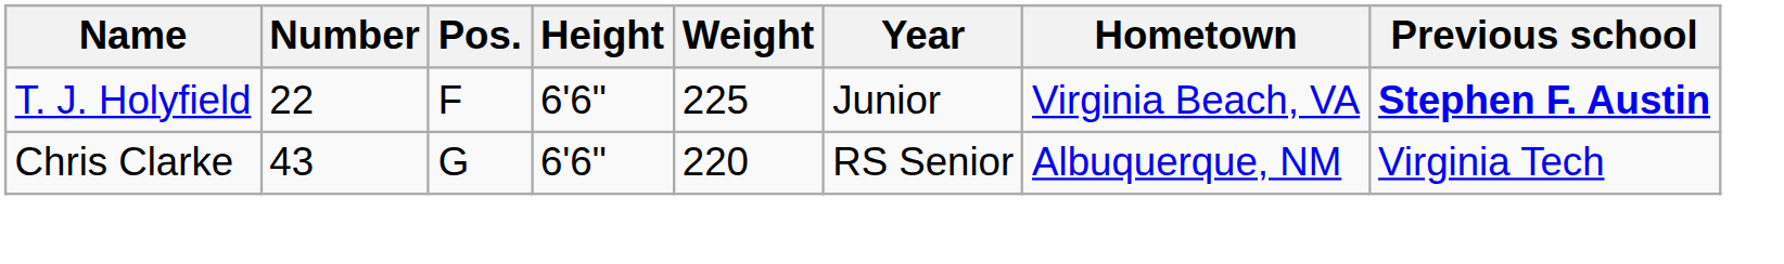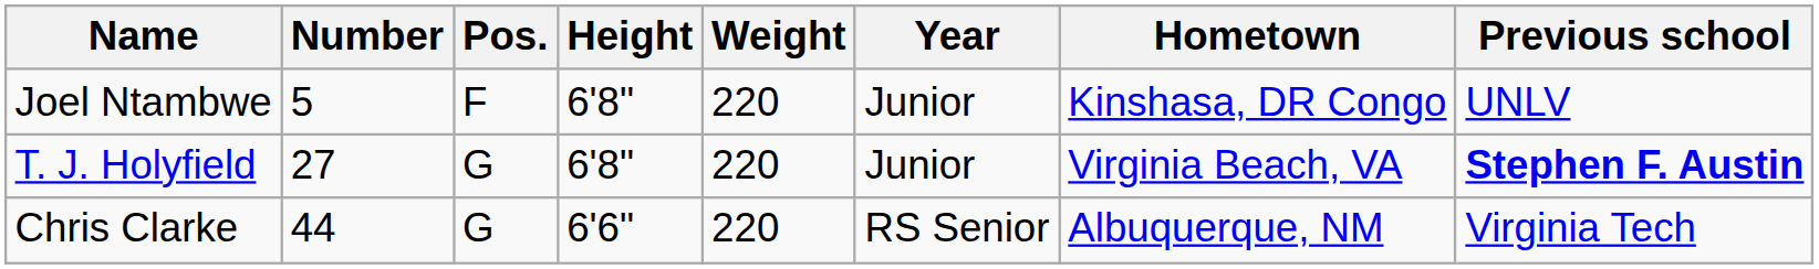 <table class="wikitable sortable" border="1">
 <tr>
 <th>Name</th>
 <th>Number</th>
 <th>Pos.</th>
 <th>Height</th>
 <th>Weight</th>
 <th>Year</th>
 <th>Hometown</th>
 <th class="unsortable">Previous school</th>
 </tr>
 <tr>
+<td>Joel Ntambwe</td>
+<td>5</td>
+<td>F</td>
+<td>6'8"</td>
+<td>220</td>
+<td>Junior</td>
+<td><a href='#'>Kinshasa, DR Congo</a></td>
+<td><a href='#'>UNLV</a></td>
+</tr>
+<tr>
 <td><a href='#'>T. J. Holyfield</a></td>
-<td>22</td>
-<td>F</td>
-<td>6'6"</td>
-<td>225</td>
+<td>27</td>
+<td>G</td>
+<td>6'8"</td>
+<td>220</td>
 <td>Junior</td>
 <td><a href='#'>Virginia Beach, VA</a></td>
 <td><strong><a href='#'>Stephen F. Austin</a></strong></td>
 </tr>
 <tr>
 <td>Chris Clarke</td>
-<td>43</td>
+<td>44</td>
 <td>G</td>
 <td>6'6"</td>
 <td>220</td>
 <td>RS Senior</td>
 <td><a href='#'>Albuquerque, NM</a></td>
 <td><a href='#'>Virginia Tech</a></td>
 </tr>
 </table>
